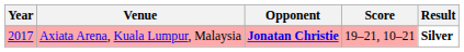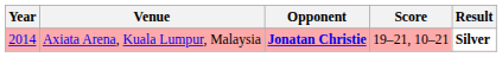 <table class="sortable wikitable" style="font-size: 90%;">
 <tr>
 <th>Year</th>
 <th>Venue</th>
 <th>Opponent</th>
 <th>Score</th>
 <th>Result</th>
 </tr>
 <tr style="background:#FFAAAA">
-<td align="center"><a href='#'>2017</a></td>
+<td align="center"><a href='#'>2014</a></td>
 <td align="left"><a href='#'>Axiata Arena</a>, <a href='#'>Kuala Lumpur</a>, Malaysia</td>
 <td align="left"><strong> <a href='#'>Jonatan Christie</a></strong></td>
 <td align="left">19–21, 10–21</td>
 <td style="text-align:left; background:white"> <strong>Silver</strong></td>
 </tr>
 </table>
